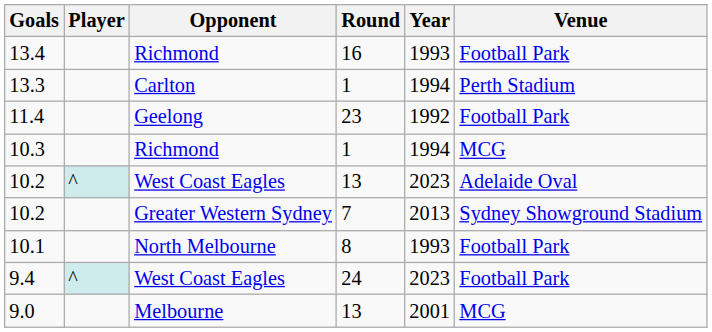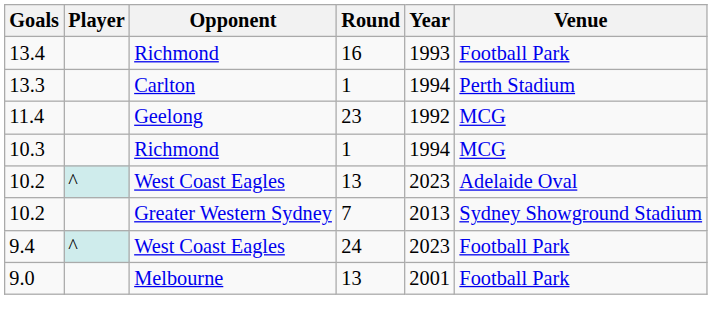 <table class="wikitable sortable">
 <tr>
 <th><strong>Goals</strong></th>
 <th><strong>Player</strong></th>
 <th><strong>Opponent</strong></th>
 <th>Round</th>
 <th>Year</th>
 <th>Venue</th>
 </tr>
 <tr>
 <td>13.4</td>
 <td></td>
 <td><a href='#'>Richmond</a></td>
 <td>16</td>
 <td>1993</td>
 <td><a href='#'>Football Park</a></td>
 </tr>
 <tr>
 <td>13.3</td>
 <td></td>
 <td><a href='#'>Carlton</a></td>
 <td>1</td>
 <td>1994</td>
 <td><a href='#'>Perth Stadium</a></td>
 </tr>
 <tr>
 <td>11.4</td>
 <td></td>
 <td><a href='#'>Geelong</a></td>
 <td>23</td>
 <td>1992</td>
-<td><a href='#'>Football Park</a></td>
+<td><a href='#'>MCG</a></td>
 </tr>
 <tr>
 <td>10.3</td>
 <td></td>
 <td><a href='#'>Richmond</a></td>
 <td>1</td>
 <td>1994</td>
 <td><a href='#'>MCG</a></td>
 </tr>
 <tr>
 <td>10.2</td>
 <td style="text-align:left; background:#cfecec;">^</td>
 <td><a href='#'>West Coast Eagles</a></td>
 <td>13</td>
 <td>2023</td>
 <td><a href='#'>Adelaide Oval</a></td>
 </tr>
 <tr>
 <td>10.2</td>
 <td></td>
 <td><a href='#'>Greater Western Sydney</a></td>
 <td>7</td>
 <td>2013</td>
 <td><a href='#'>Sydney Showground Stadium</a></td>
 </tr>
 <tr>
-<td>10.1</td>
-<td></td>
-<td><a href='#'>North Melbourne</a></td>
-<td>8</td>
-<td>1993</td>
-<td><a href='#'>Football Park</a></td>
-</tr>
-<tr>
 <td>9.4</td>
 <td style="text-align:left; background:#cfecec;">^</td>
 <td><a href='#'>West Coast Eagles</a></td>
 <td>24</td>
 <td>2023</td>
 <td><a href='#'>Football Park</a></td>
 </tr>
 <tr>
 <td>9.0</td>
 <td></td>
 <td><a href='#'>Melbourne</a></td>
 <td>13</td>
 <td>2001</td>
-<td><a href='#'>MCG</a></td>
+<td><a href='#'>Football Park</a></td>
 </tr>
 </table>
